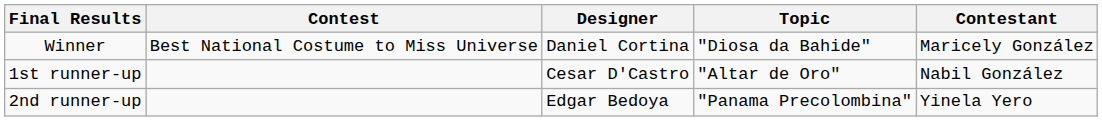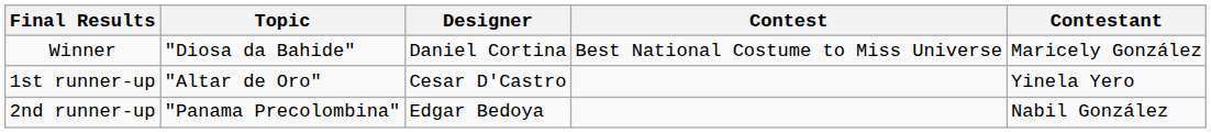 <table class="wikitable">
 <tr>
 <th>Final Results</th>
+<th>Topic</th>
+<th>Designer</th>
 <th>Contest</th>
-<th>Designer</th>
-<th>Topic</th>
 <th>Contestant</th>
 </tr>
 <tr>
 <td align="center">Winner</td>
+<td>"Diosa da Bahide"</td>
+<td>Daniel Cortina</td>
 <td>Best National Costume to Miss Universe</td>
-<td>Daniel Cortina</td>
-<td>"Diosa da Bahide"</td>
 <td>Maricely González</td>
 </tr>
 <tr>
 <td>1st runner-up</td>
+<td>"Altar de Oro"</td>
+<td>Cesar D'Castro</td>
 <td></td>
-<td>Cesar D'Castro</td>
-<td>"Altar de Oro"</td>
-<td>Nabil González</td>
+<td>Yinela Yero</td>
 </tr>
 <tr>
 <td>2nd runner-up</td>
+<td>"Panama Precolombina"</td>
+<td>Edgar Bedoya</td>
 <td></td>
-<td>Edgar Bedoya</td>
-<td>"Panama Precolombina"</td>
-<td>Yinela Yero</td>
+<td>Nabil González</td>
 </tr>
 </table>
